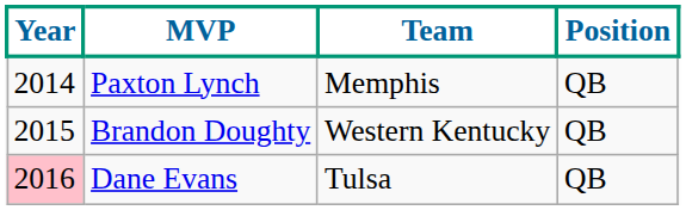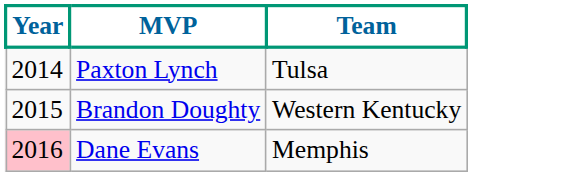 <table class="wikitable">
 <tr>
 <th style = "background:#FFFFFF; color:#00629B; border: 2px solid #009775">Year</th>
 <th style = "background:#FFFFFF; color:#00629B; border: 2px solid #009775">MVP</th>
 <th style = "background:#FFFFFF; color:#00629B; border: 2px solid #009775">Team</th>
-<th style = "background:#FFFFFF; color:#00629B; border: 2px solid #009775">Position</th>
 </tr>
 <tr>
 <td>2014</td>
 <td><a href='#'>Paxton Lynch</a></td>
-<td>Memphis</td>
-<td>QB</td>
+<td>Tulsa</td>
 </tr>
 <tr>
 <td>2015</td>
 <td><a href='#'>Brandon Doughty</a></td>
 <td>Western Kentucky</td>
-<td>QB</td>
 </tr>
 <tr>
 <td style="background: pink;">2016</td>
 <td><a href='#'>Dane Evans</a></td>
-<td>Tulsa</td>
-<td>QB</td>
+<td>Memphis</td>
 </tr>
 </table>
